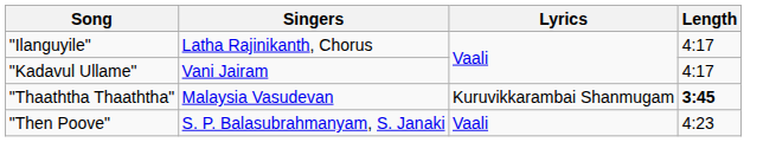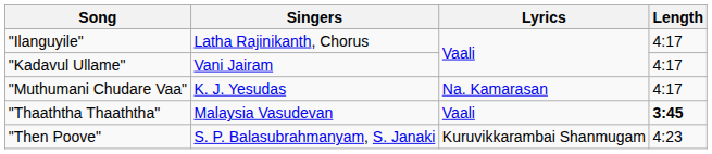 <table class="wikitable" style="font-size:95%;">
 <tr>
 <th>Song</th>
 <th>Singers</th>
 <th>Lyrics</th>
 <th>Length</th>
 </tr>
 <tr>
 <td>"Ilanguyile"</td>
 <td><a href='#'>Latha Rajinikanth</a>, Chorus</td>
 <td rowspan=2><a href='#'>Vaali</a></td>
 <td>4:17</td>
 </tr>
 <tr>
 <td>"Kadavul Ullame"</td>
 <td><a href='#'>Vani Jairam</a></td>
 <td>4:17</td>
 </tr>
 <tr>
+<td>"Muthumani Chudare Vaa"</td>
+<td><a href='#'>K. J. Yesudas</a></td>
+<td><a href='#'>Na. Kamarasan</a></td>
+<td>4:17</td>
+</tr>
+<tr>
 <td>"Thaaththa Thaaththa"</td>
 <td><a href='#'>Malaysia Vasudevan</a></td>
-<td>Kuruvikkarambai Shanmugam</td>
+<td><a href='#'>Vaali</a></td>
 <td><strong>3:45</strong></td>
 </tr>
 <tr>
 <td>"Then Poove"</td>
 <td><a href='#'>S. P. Balasubrahmanyam</a>, <a href='#'>S. Janaki</a></td>
-<td><a href='#'>Vaali</a></td>
+<td>Kuruvikkarambai Shanmugam</td>
 <td>4:23</td>
 </tr>
 </table>
